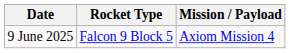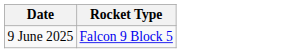 <table class="wikitable">
 <tr>
 <th>Date</th>
 <th>Rocket Type</th>
-<th>Mission / Payload</th>
 </tr>
 <tr>
 <td>9 June 2025</td>
 <td><a href='#'>Falcon 9 Block 5</a></td>
-<td><a href='#'>Axiom Mission 4</a></td>
 </tr>
 </table>
